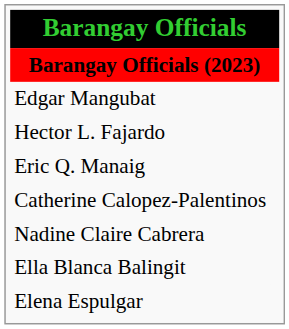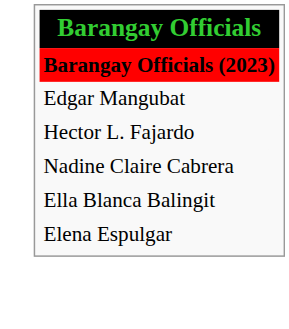 <table class="infobox" cellpadding="3" cellspacing="0" align="right" style="font-size: 90%; margin-left:1em; border:1px solid #999;">
 <tr>
 <td colspan="2" style="background:#000000; text-align:center; color:limegreen"><big><strong>Barangay Officials</strong></big></td>
 </tr>
 <tr>
 <td colspan="2" style="background:red; text-align:center;"><strong>Barangay Officials (2023)</strong></td>
 </tr>
 <tr>
 <td style="background:#f9f9f9">Edgar Mangubat</td>
 <td style="background:#f9f9f9"></td>
 </tr>
 <tr>
 <td style="background:#f9f9f9">Hector L. Fajardo</td>
 <td style="background:#f9f9f9"></td>
 </tr>
 <tr>
-<td style="background:#f9f9f9">Eric Q. Manaig</td>
-<td style="background:#f9f9f9"></td>
-</tr>
-<tr>
-<td style="background:#f9f9f9">Catherine Calopez-Palentinos</td>
-<td style="background:#f9f9f9"></td>
-</tr>
-<tr>
 <td style="background:#f9f9f9">Nadine Claire Cabrera</td>
 <td style="background:#f9f9f9"></td>
 </tr>
 <tr>
 <td style="background:#f9f9f9">Ella Blanca Balingit</td>
 <td style="background:#f9f9f9"></td>
 </tr>
 <tr>
 <td style="background:#f9f9f9">Elena Espulgar</td>
 <td style="background:#f9f9f9"></td>
 </tr>
 </table>
